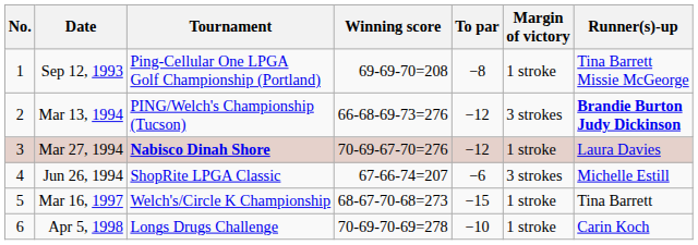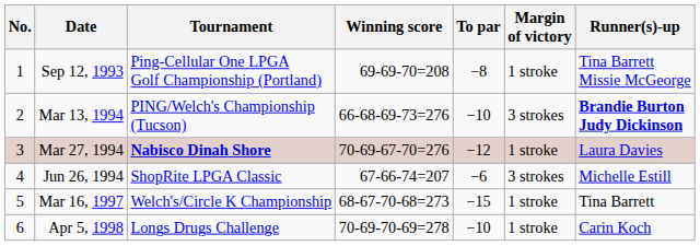 <table class="wikitable" style="font-size:95%;">
 <tr>
 <th>No.</th>
 <th>Date</th>
 <th>Tournament</th>
 <th>Winning score</th>
 <th>To par</th>
 <th>Margin<br>of victory</th>
 <th>Runner(s)-up</th>
 </tr>
 <tr>
 <td align=center>1</td>
 <td align=right>Sep 12, <a href='#'>1993</a></td>
 <td><a href='#'>Ping-Cellular One LPGA<br>Golf Championship (Portland)</a></td>
 <td align=right>69-69-70=208</td>
 <td align=center>−8</td>
 <td>1 stroke</td>
 <td> <a href='#'>Tina Barrett</a><br> <a href='#'>Missie McGeorge</a></td>
 </tr>
 <tr>
 <td align=center>2</td>
 <td align=right>Mar 13, <a href='#'>1994</a></td>
 <td><a href='#'>PING/Welch's Championship<br>(Tucson)</a></td>
 <td align=right>66-68-69-73=276</td>
-<td align=center>−12</td>
+<td align=center>−10</td>
 <td>3 strokes</td>
 <td><strong> <a href='#'>Brandie Burton</a><br> <a href='#'>Judy Dickinson</a></strong></td>
 </tr>
 <tr style="background:#e5d1cb;">
 <td align=center>3</td>
 <td align=right>Mar 27, 1994</td>
 <td><strong><a href='#'>Nabisco Dinah Shore</a></strong></td>
 <td align=right>70-69-67-70=276</td>
 <td align=center>−12</td>
 <td>1 stroke</td>
 <td> <a href='#'>Laura Davies</a></td>
 </tr>
 <tr>
 <td align=center>4</td>
 <td align=right>Jun 26, 1994</td>
 <td><a href='#'>ShopRite LPGA Classic</a></td>
 <td align=right>67-66-74=207</td>
 <td align=center>−6</td>
 <td>3 strokes</td>
 <td> <a href='#'>Michelle Estill</a></td>
 </tr>
 <tr>
 <td align=center>5</td>
 <td align=right>Mar 16, <a href='#'>1997</a></td>
 <td><a href='#'>Welch's/Circle K Championship</a></td>
 <td align=right>68-67-70-68=273</td>
 <td align=center>−15</td>
 <td>1 stroke</td>
 <td> Tina Barrett</td>
 </tr>
 <tr>
 <td align=center>6</td>
 <td align=right>Apr 5, <a href='#'>1998</a></td>
 <td><a href='#'>Longs Drugs Challenge</a></td>
 <td align=right>70-69-70-69=278</td>
 <td align=center>−10</td>
 <td>1 stroke</td>
 <td> <a href='#'>Carin Koch</a></td>
 </tr>
 </table>
